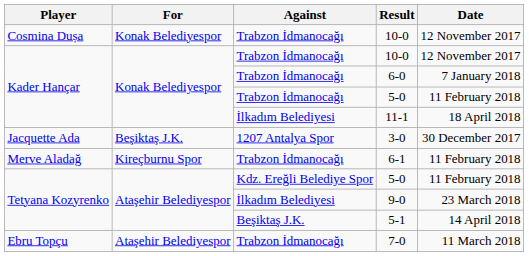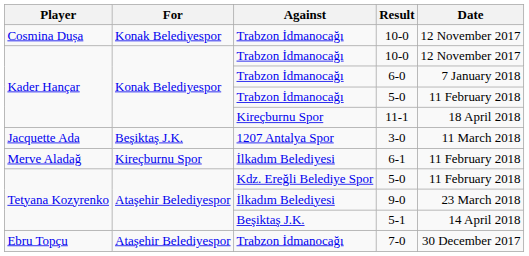 <table class=wikitable>
 <tr>
 <th>Player</th>
 <th>For</th>
 <th>Against</th>
 <th>Result</th>
 <th>Date</th>
 </tr>
 <tr>
 <td> <a href='#'>Cosmina Dușa</a></td>
 <td><a href='#'>Konak Belediyespor</a></td>
 <td><a href='#'>Trabzon İdmanocağı</a></td>
 <td align=center>10-0</td>
 <td align=right>12 November 2017</td>
 </tr>
 <tr>
 <td rowspan=4> <a href='#'>Kader Hançar</a></td>
 <td rowspan=4><a href='#'>Konak Belediyespor</a></td>
 <td><a href='#'>Trabzon İdmanocağı</a></td>
 <td align=center>10-0</td>
 <td align=right>12 November 2017</td>
 </tr>
 <tr>
 <td><a href='#'>Trabzon İdmanocağı</a></td>
 <td align=center>6-0</td>
 <td align=right>7 January 2018</td>
 </tr>
 <tr>
 <td><a href='#'>Trabzon İdmanocağı</a></td>
 <td align=center>5-0</td>
 <td align=right>11 February 2018</td>
 </tr>
 <tr>
-<td><a href='#'>İlkadım Belediyesi</a></td>
+<td><a href='#'>Kireçburnu Spor</a></td>
 <td align=center>11-1</td>
 <td align=right>18 April 2018</td>
 </tr>
 <tr>
 <td> <a href='#'>Jacquette Ada</a></td>
 <td><a href='#'>Beşiktaş J.K.</a></td>
 <td><a href='#'>1207 Antalya Spor</a></td>
 <td align=center>3-0</td>
-<td align=right>30 December 2017</td>
+<td align=right>11 March 2018</td>
 </tr>
 <tr>
 <td> <a href='#'>Merve Aladağ</a></td>
 <td><a href='#'>Kireçburnu Spor</a></td>
-<td><a href='#'>Trabzon İdmanocağı</a></td>
+<td><a href='#'>İlkadım Belediyesi</a></td>
 <td align=center>6-1</td>
 <td align=right>11 February 2018</td>
 </tr>
 <tr>
 <td rowspan=3> <a href='#'>Tetyana Kozyrenko</a></td>
 <td rowspan=3><a href='#'>Ataşehir Belediyespor</a></td>
 <td><a href='#'>Kdz. Ereğli Belediye Spor</a></td>
 <td align=center>5-0</td>
 <td align=right>11 February 2018</td>
 </tr>
 <tr>
 <td><a href='#'>İlkadım Belediyesi</a></td>
 <td align=center>9-0</td>
 <td align=right>23 March 2018</td>
 </tr>
 <tr>
 <td><a href='#'>Beşiktaş J.K.</a></td>
 <td align=center>5-1</td>
 <td align=right>14 April 2018</td>
 </tr>
 <tr>
 <td> <a href='#'>Ebru Topçu</a></td>
 <td><a href='#'>Ataşehir Belediyespor</a></td>
 <td><a href='#'>Trabzon İdmanocağı</a></td>
 <td align=center>7-0</td>
-<td align=right>11 March 2018</td>
+<td align=right>30 December 2017</td>
 </tr>
 </table>
